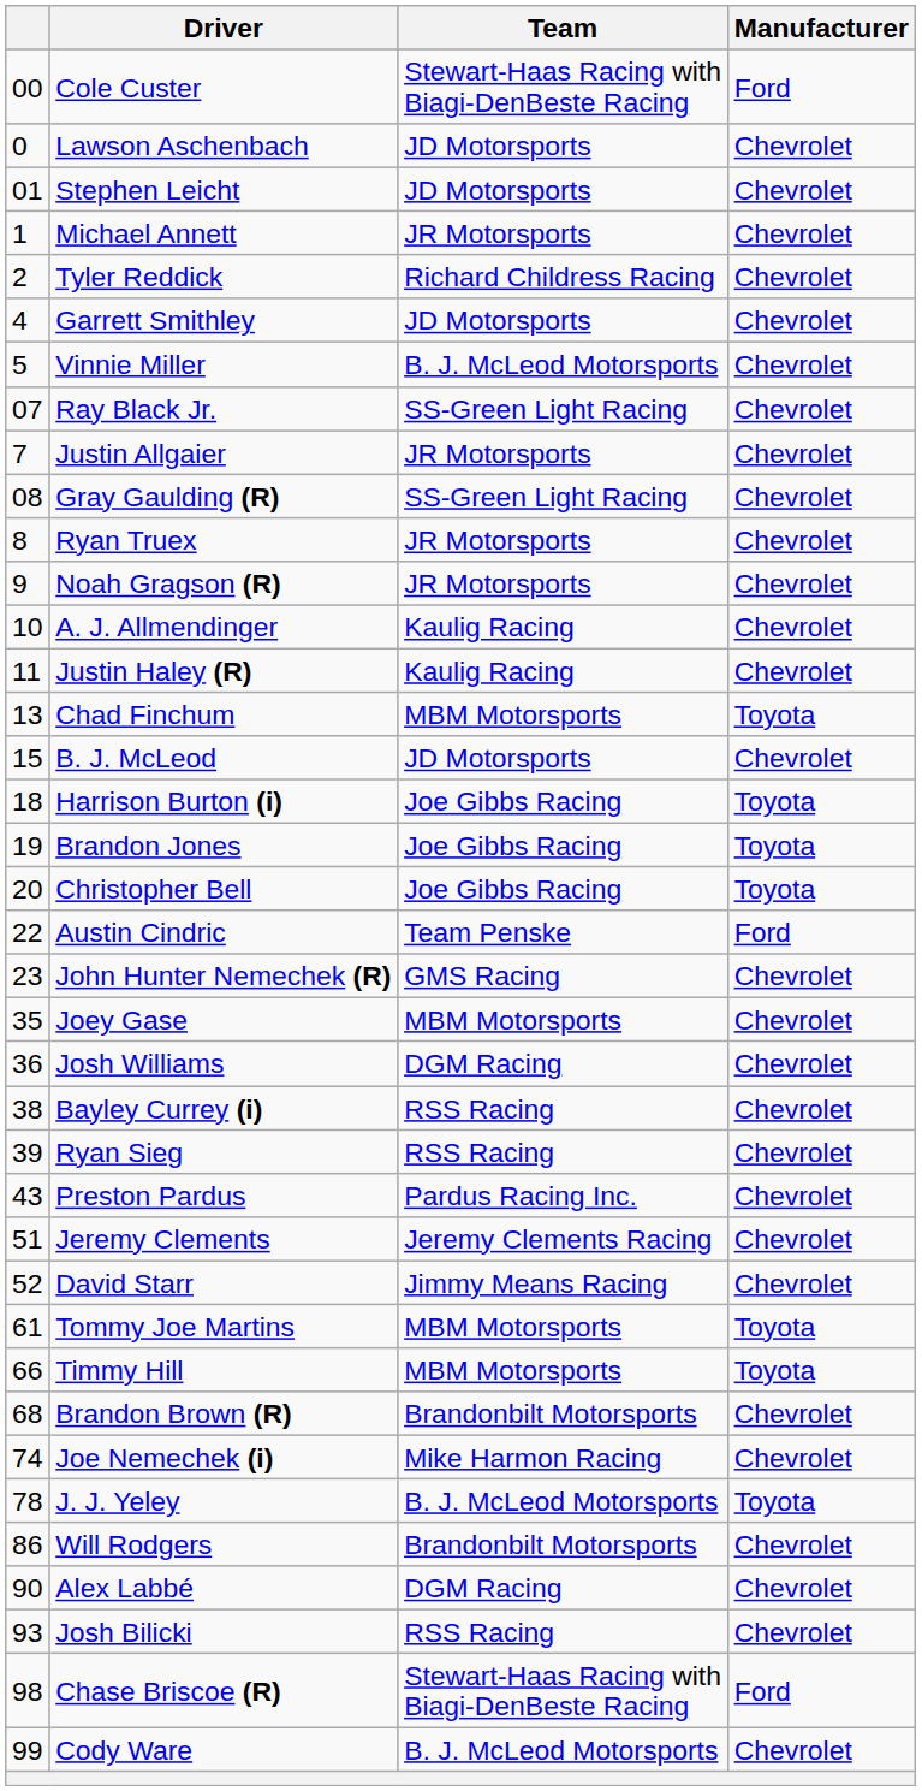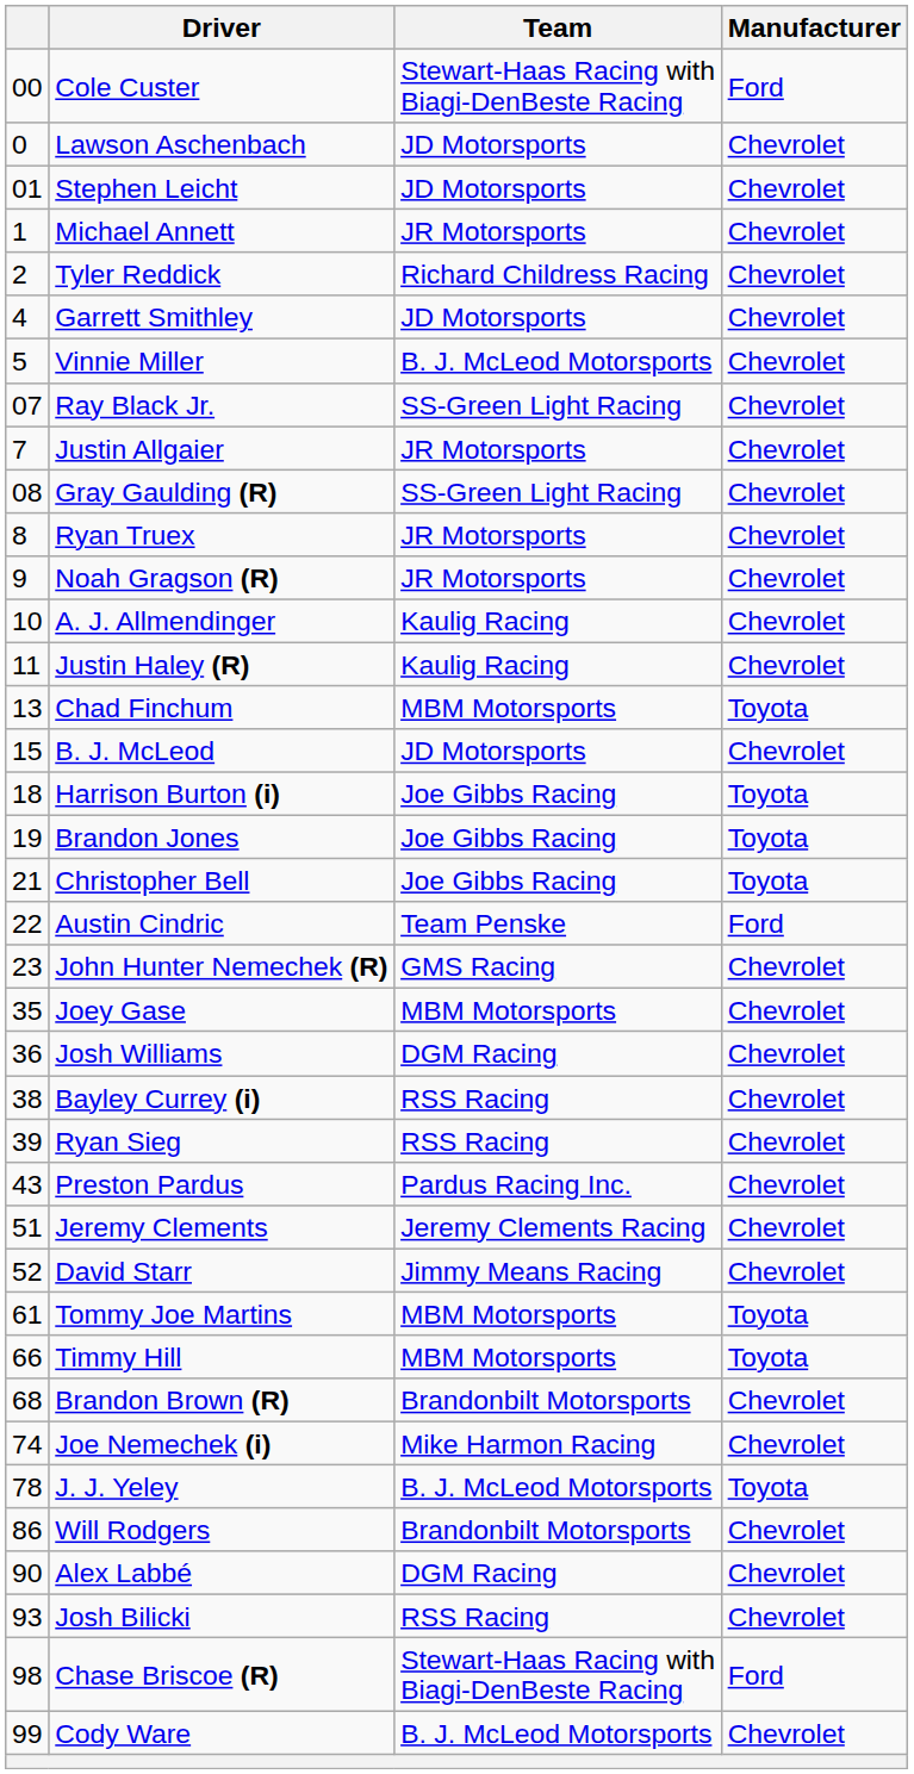 <table class="wikitable" style="font-size:95%">
 <tr>
 <th></th>
 <th>Driver</th>
 <th>Team</th>
 <th>Manufacturer</th>
 </tr>
 <tr>
 <td>00</td>
 <td><a href='#'>Cole Custer</a></td>
 <td><a href='#'>Stewart-Haas Racing</a> with <br> <a href='#'>Biagi-DenBeste Racing</a></td>
 <td><a href='#'>Ford</a></td>
 </tr>
 <tr>
 <td>0</td>
 <td><a href='#'>Lawson Aschenbach</a></td>
 <td><a href='#'>JD Motorsports</a></td>
 <td><a href='#'>Chevrolet</a></td>
 </tr>
 <tr>
 <td>01</td>
 <td><a href='#'>Stephen Leicht</a></td>
 <td><a href='#'>JD Motorsports</a></td>
 <td><a href='#'>Chevrolet</a></td>
 </tr>
 <tr>
 <td>1</td>
 <td><a href='#'>Michael Annett</a></td>
 <td><a href='#'>JR Motorsports</a></td>
 <td><a href='#'>Chevrolet</a></td>
 </tr>
 <tr>
 <td>2</td>
 <td><a href='#'>Tyler Reddick</a></td>
 <td><a href='#'>Richard Childress Racing</a></td>
 <td><a href='#'>Chevrolet</a></td>
 </tr>
 <tr>
 <td>4</td>
 <td><a href='#'>Garrett Smithley</a></td>
 <td><a href='#'>JD Motorsports</a></td>
 <td><a href='#'>Chevrolet</a></td>
 </tr>
 <tr>
 <td>5</td>
 <td><a href='#'>Vinnie Miller</a></td>
 <td><a href='#'>B. J. McLeod Motorsports</a></td>
 <td><a href='#'>Chevrolet</a></td>
 </tr>
 <tr>
 <td>07</td>
 <td><a href='#'>Ray Black Jr.</a></td>
 <td><a href='#'>SS-Green Light Racing</a></td>
 <td><a href='#'>Chevrolet</a></td>
 </tr>
 <tr>
 <td>7</td>
 <td><a href='#'>Justin Allgaier</a></td>
 <td><a href='#'>JR Motorsports</a></td>
 <td><a href='#'>Chevrolet</a></td>
 </tr>
 <tr>
 <td>08</td>
 <td><a href='#'>Gray Gaulding</a> <strong>(R)</strong></td>
 <td><a href='#'>SS-Green Light Racing</a></td>
 <td><a href='#'>Chevrolet</a></td>
 </tr>
 <tr>
 <td>8</td>
 <td><a href='#'>Ryan Truex</a></td>
 <td><a href='#'>JR Motorsports</a></td>
 <td><a href='#'>Chevrolet</a></td>
 </tr>
 <tr>
 <td>9</td>
 <td><a href='#'>Noah Gragson</a> <strong>(R)</strong></td>
 <td><a href='#'>JR Motorsports</a></td>
 <td><a href='#'>Chevrolet</a></td>
 </tr>
 <tr>
 <td>10</td>
 <td><a href='#'>A. J. Allmendinger</a></td>
 <td><a href='#'>Kaulig Racing</a></td>
 <td><a href='#'>Chevrolet</a></td>
 </tr>
 <tr>
 <td>11</td>
 <td><a href='#'>Justin Haley</a> <strong>(R)</strong></td>
 <td><a href='#'>Kaulig Racing</a></td>
 <td><a href='#'>Chevrolet</a></td>
 </tr>
 <tr>
 <td>13</td>
 <td><a href='#'>Chad Finchum</a></td>
 <td><a href='#'>MBM Motorsports</a></td>
 <td><a href='#'>Toyota</a></td>
 </tr>
 <tr>
 <td>15</td>
 <td><a href='#'>B. J. McLeod</a></td>
 <td><a href='#'>JD Motorsports</a></td>
 <td><a href='#'>Chevrolet</a></td>
 </tr>
 <tr>
 <td>18</td>
 <td><a href='#'>Harrison Burton</a> <strong>(i)</strong></td>
 <td><a href='#'>Joe Gibbs Racing</a></td>
 <td><a href='#'>Toyota</a></td>
 </tr>
 <tr>
 <td>19</td>
 <td><a href='#'>Brandon Jones</a></td>
 <td><a href='#'>Joe Gibbs Racing</a></td>
 <td><a href='#'>Toyota</a></td>
 </tr>
 <tr>
-<td>20</td>
+<td>21</td>
 <td><a href='#'>Christopher Bell</a></td>
 <td><a href='#'>Joe Gibbs Racing</a></td>
 <td><a href='#'>Toyota</a></td>
 </tr>
 <tr>
 <td>22</td>
 <td><a href='#'>Austin Cindric</a></td>
 <td><a href='#'>Team Penske</a></td>
 <td><a href='#'>Ford</a></td>
 </tr>
 <tr>
 <td>23</td>
 <td><a href='#'>John Hunter Nemechek</a> <strong>(R)</strong></td>
 <td><a href='#'>GMS Racing</a></td>
 <td><a href='#'>Chevrolet</a></td>
 </tr>
 <tr>
 <td>35</td>
 <td><a href='#'>Joey Gase</a></td>
 <td><a href='#'>MBM Motorsports</a></td>
 <td><a href='#'>Chevrolet</a></td>
 </tr>
 <tr>
 <td>36</td>
 <td><a href='#'>Josh Williams</a></td>
 <td><a href='#'>DGM Racing</a></td>
 <td><a href='#'>Chevrolet</a></td>
 </tr>
 <tr>
 <td>38</td>
 <td><a href='#'>Bayley Currey</a> <strong>(i)</strong></td>
 <td><a href='#'>RSS Racing</a></td>
 <td><a href='#'>Chevrolet</a></td>
 </tr>
 <tr>
 <td>39</td>
 <td><a href='#'>Ryan Sieg</a></td>
 <td><a href='#'>RSS Racing</a></td>
 <td><a href='#'>Chevrolet</a></td>
 </tr>
 <tr>
 <td>43</td>
 <td><a href='#'>Preston Pardus</a></td>
 <td><a href='#'>Pardus Racing Inc.</a></td>
 <td><a href='#'>Chevrolet</a></td>
 </tr>
 <tr>
 <td>51</td>
 <td><a href='#'>Jeremy Clements</a></td>
 <td><a href='#'>Jeremy Clements Racing</a></td>
 <td><a href='#'>Chevrolet</a></td>
 </tr>
 <tr>
 <td>52</td>
 <td><a href='#'>David Starr</a></td>
 <td><a href='#'>Jimmy Means Racing</a></td>
 <td><a href='#'>Chevrolet</a></td>
 </tr>
 <tr>
 <td>61</td>
 <td><a href='#'>Tommy Joe Martins</a></td>
 <td><a href='#'>MBM Motorsports</a></td>
 <td><a href='#'>Toyota</a></td>
 </tr>
 <tr>
 <td>66</td>
 <td><a href='#'>Timmy Hill</a></td>
 <td><a href='#'>MBM Motorsports</a></td>
 <td><a href='#'>Toyota</a></td>
 </tr>
 <tr>
 <td>68</td>
 <td><a href='#'>Brandon Brown</a> <strong>(R)</strong></td>
 <td><a href='#'>Brandonbilt Motorsports</a></td>
 <td><a href='#'>Chevrolet</a></td>
 </tr>
 <tr>
 <td>74</td>
 <td><a href='#'>Joe Nemechek</a> <strong>(i)</strong></td>
 <td><a href='#'>Mike Harmon Racing</a></td>
 <td><a href='#'>Chevrolet</a></td>
 </tr>
 <tr>
 <td>78</td>
 <td><a href='#'>J. J. Yeley</a></td>
 <td><a href='#'>B. J. McLeod Motorsports</a></td>
 <td><a href='#'>Toyota</a></td>
 </tr>
 <tr>
 <td>86</td>
 <td><a href='#'>Will Rodgers</a></td>
 <td><a href='#'>Brandonbilt Motorsports</a></td>
 <td><a href='#'>Chevrolet</a></td>
 </tr>
 <tr>
 <td>90</td>
 <td><a href='#'>Alex Labbé</a></td>
 <td><a href='#'>DGM Racing</a></td>
 <td><a href='#'>Chevrolet</a></td>
 </tr>
 <tr>
 <td>93</td>
 <td><a href='#'>Josh Bilicki</a></td>
 <td><a href='#'>RSS Racing</a></td>
 <td><a href='#'>Chevrolet</a></td>
 </tr>
 <tr>
 <td>98</td>
 <td><a href='#'>Chase Briscoe</a> <strong>(R)</strong></td>
 <td><a href='#'>Stewart-Haas Racing</a> with <br> <a href='#'>Biagi-DenBeste Racing</a></td>
 <td><a href='#'>Ford</a></td>
 </tr>
 <tr>
 <td>99</td>
 <td><a href='#'>Cody Ware</a></td>
 <td><a href='#'>B. J. McLeod Motorsports</a></td>
 <td><a href='#'>Chevrolet</a></td>
 </tr>
 <tr>
 <th colspan="4"></th>
 </tr>
 </table>
